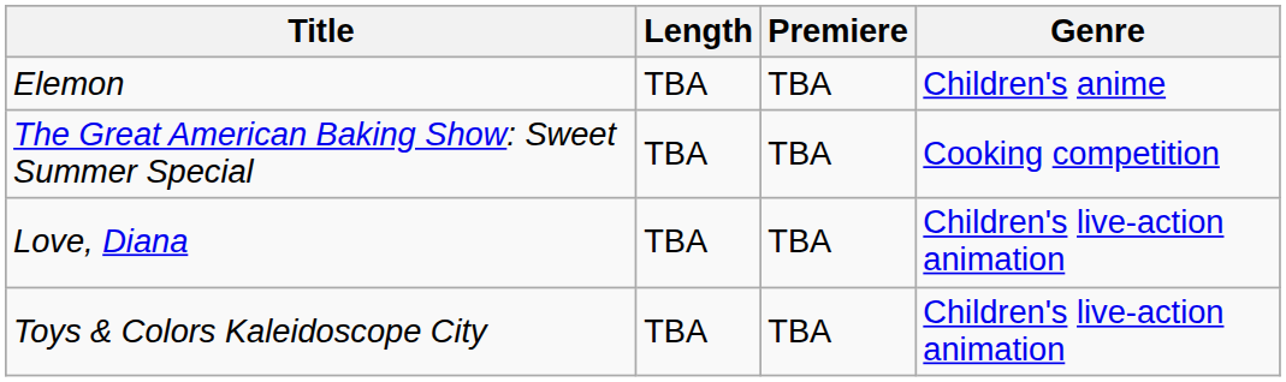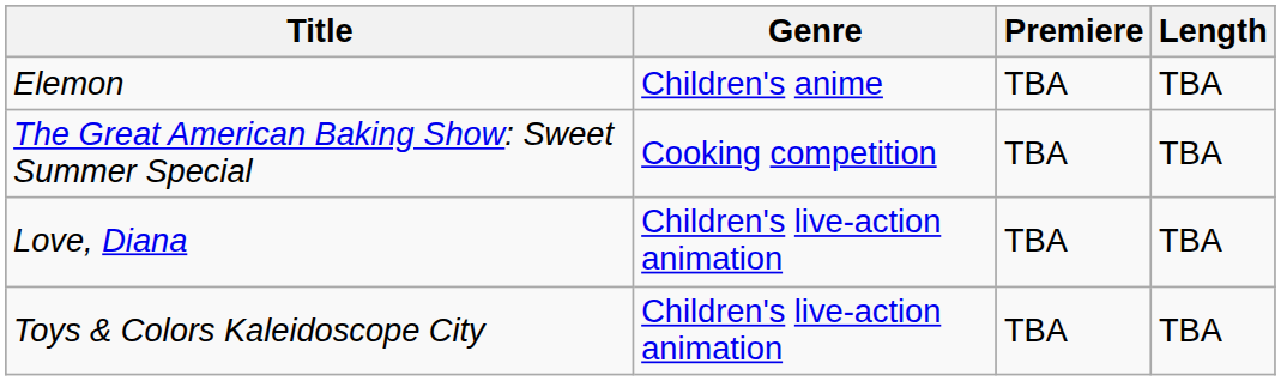 <table class="wikitable sortable" style="width:100%;">
 <tr>
 <th>Title</th>
+<th>Genre</th>
+<th>Premiere</th>
 <th>Length</th>
-<th>Premiere</th>
-<th>Genre</th>
 </tr>
 <tr>
 <td><em>Elemon</em></td>
+<td><a href='#'>Children's</a> <a href='#'>anime</a></td>
 <td>TBA</td>
 <td>TBA</td>
-<td><a href='#'>Children's</a> <a href='#'>anime</a></td>
 </tr>
 <tr>
 <td><em><a href='#'>The Great American Baking Show</a>:  Sweet Summer Special</em></td>
+<td><a href='#'>Cooking</a> <a href='#'>competition</a></td>
 <td>TBA</td>
 <td>TBA</td>
-<td><a href='#'>Cooking</a> <a href='#'>competition</a></td>
 </tr>
 <tr>
 <td><em>Love, <a href='#'>Diana</a></em></td>
+<td><a href='#'>Children's</a> <a href='#'>live-action animation</a></td>
 <td>TBA</td>
 <td>TBA</td>
-<td><a href='#'>Children's</a> <a href='#'>live-action animation</a></td>
 </tr>
 <tr>
 <td><em>Toys & Colors Kaleidoscope City</em></td>
+<td><a href='#'>Children's</a> <a href='#'>live-action animation</a></td>
 <td>TBA</td>
 <td>TBA</td>
-<td><a href='#'>Children's</a> <a href='#'>live-action animation</a></td>
 </tr>
 </table>
